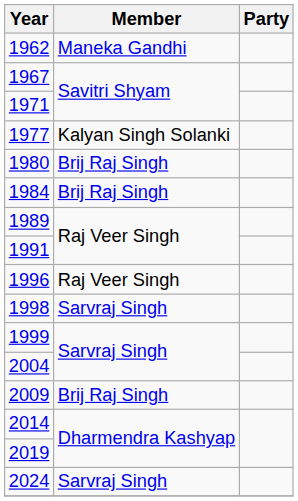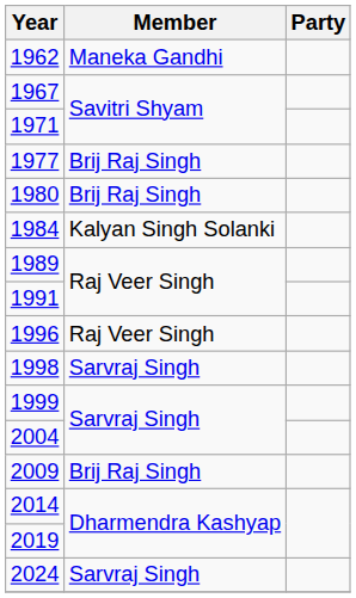 <table class="wikitable sortable">
 <tr>
 <th>Year</th>
 <th>Member</th>
 <th colspan="2">Party</th>
 </tr>
 <tr>
 <td><a href='#'>1962</a></td>
 <td><a href='#'>Maneka Gandhi</a></td>
 <td></td>
 </tr>
 <tr>
 <td><a href='#'>1967</a></td>
 <td rowspan="2"><a href='#'>Savitri Shyam</a></td>
 <td></td>
 </tr>
 <tr>
 <td><a href='#'>1971</a></td>
 </tr>
 <tr>
 <td><a href='#'>1977</a></td>
-<td>Kalyan Singh Solanki</td>
+<td><a href='#'>Brij Raj Singh</a></td>
 <td></td>
 </tr>
 <tr>
 <td><a href='#'>1980</a></td>
 <td><a href='#'>Brij Raj Singh</a></td>
 <td></td>
 </tr>
 <tr>
 <td><a href='#'>1984</a></td>
-<td><a href='#'>Brij Raj Singh</a></td>
+<td>Kalyan Singh Solanki</td>
 <td></td>
 </tr>
 <tr>
 <td><a href='#'>1989</a></td>
 <td rowspan="2">Raj Veer Singh</td>
 <td></td>
 </tr>
 <tr>
 <td><a href='#'>1991</a></td>
 </tr>
 <tr>
 <td><a href='#'>1996</a></td>
 <td>Raj Veer Singh</td>
 <td></td>
 </tr>
 <tr>
 <td><a href='#'>1998</a></td>
 <td><a href='#'>Sarvraj Singh</a></td>
 <td></td>
 </tr>
 <tr>
 <td><a href='#'>1999</a></td>
 <td rowspan="2"><a href='#'>Sarvraj Singh</a></td>
 <td></td>
 </tr>
 <tr>
 <td><a href='#'>2004</a></td>
 <td></td>
 </tr>
 <tr>
 <td><a href='#'>2009</a></td>
 <td><a href='#'>Brij Raj Singh</a></td>
 <td></td>
 </tr>
 <tr>
 <td><a href='#'>2014</a></td>
 <td rowspan="2"><a href='#'>Dharmendra Kashyap</a></td>
 </tr>
 <tr>
 <td><a href='#'>2019</a></td>
 </tr>
 <tr>
 <td><a href='#'>2024</a></td>
 <td><a href='#'>Sarvraj Singh</a></td>
 <td></td>
 </tr>
 <tr>
 </tr>
 </table>
